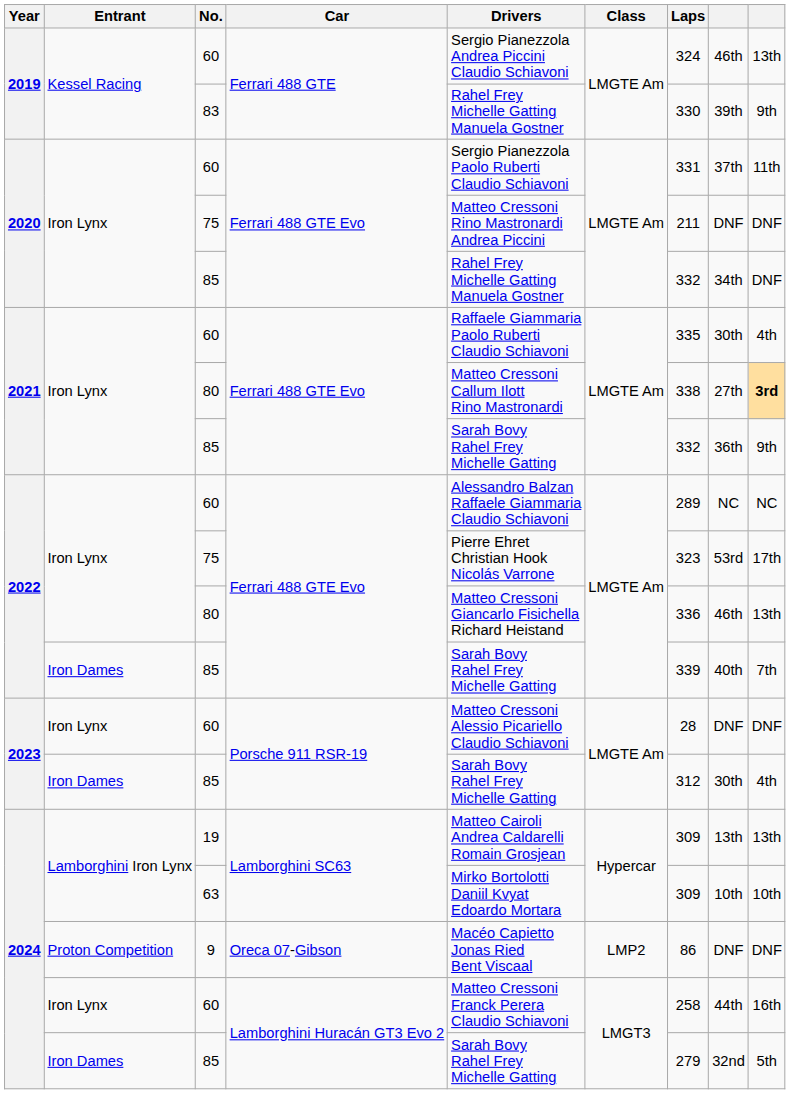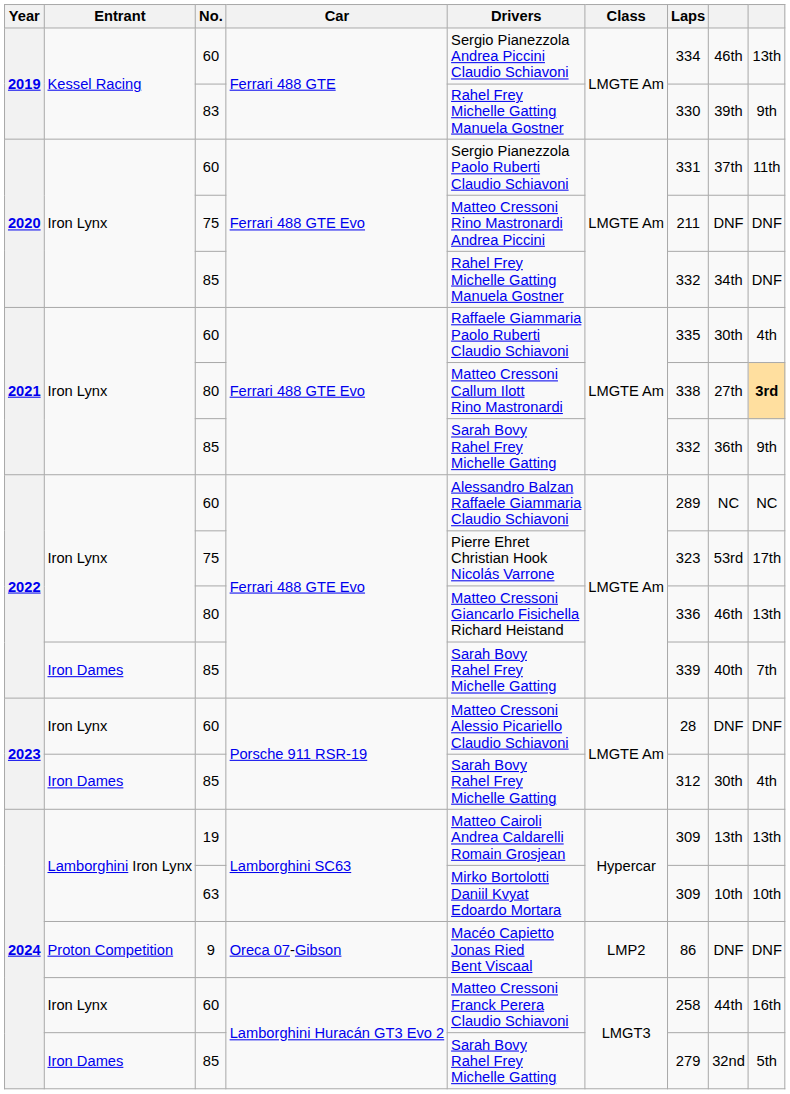 <table class="wikitable" style="font-size:90%">
 <tr>
 <th>Year</th>
 <th>Entrant</th>
 <th>No.</th>
 <th>Car</th>
 <th>Drivers</th>
 <th>Class</th>
 <th>Laps</th>
 <th></th>
 <th></th>
 </tr>
 <tr align="center">
 <th rowspan=2><a href='#'>2019</a></th>
 <td rowspan=2 align=left> <a href='#'>Kessel Racing</a></td>
 <td>60</td>
 <td rowspan=2 align=left><a href='#'>Ferrari 488 GTE</a></td>
 <td align=left> Sergio Pianezzola<br> <a href='#'>Andrea Piccini</a><br> <a href='#'>Claudio Schiavoni</a></td>
 <td rowspan=2>LMGTE Am</td>
-<td>324</td>
+<td>334</td>
 <td>46th</td>
 <td>13th</td>
 </tr>
 <tr align="center">
 <td>83</td>
 <td align=left> <a href='#'>Rahel Frey</a><br> <a href='#'>Michelle Gatting</a><br> <a href='#'>Manuela Gostner</a></td>
 <td>330</td>
 <td>39th</td>
 <td>9th</td>
 </tr>
 <tr align="center">
 <th rowspan=3><a href='#'>2020</a></th>
 <td rowspan=3 align=left> Iron Lynx</td>
 <td>60</td>
 <td rowspan=3 align=left><a href='#'>Ferrari 488 GTE Evo</a></td>
 <td align=left> Sergio Pianezzola<br> <a href='#'>Paolo Ruberti</a><br> <a href='#'>Claudio Schiavoni</a></td>
 <td rowspan=3>LMGTE Am</td>
 <td>331</td>
 <td>37th</td>
 <td>11th</td>
 </tr>
 <tr align="center">
 <td>75</td>
 <td align=left> <a href='#'>Matteo Cressoni</a><br> <a href='#'>Rino Mastronardi</a><br> <a href='#'>Andrea Piccini</a></td>
 <td>211</td>
 <td>DNF</td>
 <td>DNF</td>
 </tr>
 <tr align="center">
 <td>85</td>
 <td align=left> <a href='#'>Rahel Frey</a><br> <a href='#'>Michelle Gatting</a><br> <a href='#'>Manuela Gostner</a></td>
 <td>332</td>
 <td>34th</td>
 <td>DNF</td>
 </tr>
 <tr align="center">
 <th rowspan=3><a href='#'>2021</a></th>
 <td rowspan=3 align=left> Iron Lynx</td>
 <td>60</td>
 <td rowspan=3 align=left><a href='#'>Ferrari 488 GTE Evo</a></td>
 <td align=left> <a href='#'>Raffaele Giammaria</a><br> <a href='#'>Paolo Ruberti</a><br> <a href='#'>Claudio Schiavoni</a></td>
 <td rowspan=3>LMGTE Am</td>
 <td>335</td>
 <td>30th</td>
 <td>4th</td>
 </tr>
 <tr align="center">
 <td>80</td>
 <td align=left> <a href='#'>Matteo Cressoni</a><br> <a href='#'>Callum Ilott</a><br> <a href='#'>Rino Mastronardi</a></td>
 <td>338</td>
 <td>27th</td>
 <td style="background:#FFDF9F;"><strong>3rd</strong></td>
 </tr>
 <tr align="center">
 <td>85</td>
 <td align=left> <a href='#'>Sarah Bovy</a><br> <a href='#'>Rahel Frey</a><br> <a href='#'>Michelle Gatting</a></td>
 <td>332</td>
 <td>36th</td>
 <td>9th</td>
 </tr>
 <tr align="center">
 <th rowspan=4><a href='#'>2022</a></th>
 <td rowspan=3 align=left> Iron Lynx</td>
 <td>60</td>
 <td rowspan=4 align=left><a href='#'>Ferrari 488 GTE Evo</a></td>
 <td align=left> <a href='#'>Alessandro Balzan</a><br> <a href='#'>Raffaele Giammaria</a><br> <a href='#'>Claudio Schiavoni</a></td>
 <td rowspan=4>LMGTE Am</td>
 <td>289</td>
 <td>NC</td>
 <td>NC</td>
 </tr>
 <tr align="center">
 <td>75</td>
 <td align=left> Pierre Ehret<br> Christian Hook<br> <a href='#'>Nicolás Varrone</a></td>
 <td>323</td>
 <td>53rd</td>
 <td>17th</td>
 </tr>
 <tr align="center">
 <td>80</td>
 <td align=left> <a href='#'>Matteo Cressoni</a><br> <a href='#'>Giancarlo Fisichella</a><br> Richard Heistand</td>
 <td>336</td>
 <td>46th</td>
 <td>13th</td>
 </tr>
 <tr align="center">
 <td align=left> <a href='#'>Iron Dames</a></td>
 <td>85</td>
 <td align=left> <a href='#'>Sarah Bovy</a><br> <a href='#'>Rahel Frey</a><br> <a href='#'>Michelle Gatting</a></td>
 <td>339</td>
 <td>40th</td>
 <td>7th</td>
 </tr>
 <tr align="center">
 <th rowspan=2><a href='#'>2023</a></th>
 <td align=left> Iron Lynx</td>
 <td>60</td>
 <td rowspan=2 align=left><a href='#'>Porsche 911 RSR-19</a></td>
 <td align=left> <a href='#'>Matteo Cressoni</a><br> <a href='#'>Alessio Picariello</a><br> <a href='#'>Claudio Schiavoni</a></td>
 <td rowspan=2>LMGTE Am</td>
 <td>28</td>
 <td>DNF</td>
 <td>DNF</td>
 </tr>
 <tr align="center">
 <td align=left> <a href='#'>Iron Dames</a></td>
 <td>85</td>
 <td align=left> <a href='#'>Sarah Bovy</a><br> <a href='#'>Rahel Frey</a><br> <a href='#'>Michelle Gatting</a></td>
 <td>312</td>
 <td>30th</td>
 <td>4th</td>
 </tr>
 <tr align="center">
 <th rowspan=5><a href='#'>2024</a></th>
 <td rowspan=2 align=left> <a href='#'>Lamborghini</a> Iron Lynx</td>
 <td>19</td>
 <td rowspan=2 align=left><a href='#'>Lamborghini SC63</a></td>
 <td align=left> <a href='#'>Matteo Cairoli</a><br> <a href='#'>Andrea Caldarelli</a><br> <a href='#'>Romain Grosjean</a></td>
 <td rowspan=2>Hypercar</td>
 <td>309</td>
 <td>13th</td>
 <td>13th</td>
 </tr>
 <tr align="center">
 <td>63</td>
 <td align=left> <a href='#'>Mirko Bortolotti</a><br> <a href='#'>Daniil Kvyat</a><br> <a href='#'>Edoardo Mortara</a></td>
 <td>309</td>
 <td>10th</td>
 <td>10th</td>
 </tr>
 <tr align="center">
 <td align=left> <a href='#'>Proton Competition</a></td>
 <td>9</td>
 <td align=left><a href='#'>Oreca 07</a>-<a href='#'>Gibson</a></td>
 <td align=left> <a href='#'>Macéo Capietto</a><br> <a href='#'>Jonas Ried</a><br> <a href='#'>Bent Viscaal</a></td>
 <td>LMP2</td>
 <td>86</td>
 <td>DNF</td>
 <td>DNF</td>
 </tr>
 <tr align="center">
 <td align=left> Iron Lynx</td>
 <td>60</td>
 <td rowspan=2 align=left><a href='#'>Lamborghini Huracán GT3 Evo 2</a></td>
 <td align=left> <a href='#'>Matteo Cressoni</a><br> <a href='#'>Franck Perera</a><br> <a href='#'>Claudio Schiavoni</a></td>
 <td rowspan=2>LMGT3</td>
 <td>258</td>
 <td>44th</td>
 <td>16th</td>
 </tr>
 <tr align="center">
 <td align=left> <a href='#'>Iron Dames</a></td>
 <td>85</td>
 <td align=left> <a href='#'>Sarah Bovy</a><br> <a href='#'>Rahel Frey</a><br> <a href='#'>Michelle Gatting</a></td>
 <td>279</td>
 <td>32nd</td>
 <td>5th</td>
 </tr>
 </table>
